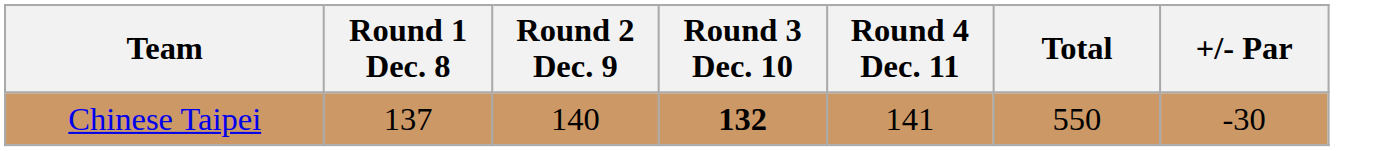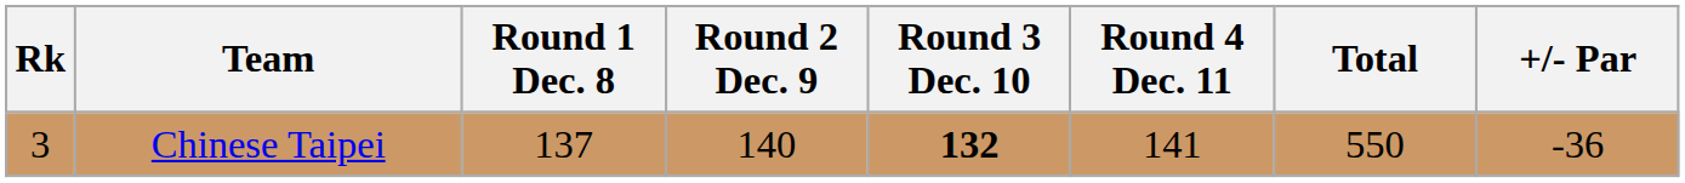 <table class=wikitable style="text-align:center">
 <tr>
+<th width = 10>Rk</th>
 <th width = 150>Team</th>
 <th width = 75>Round 1 <br> Dec. 8</th>
 <th width = 75>Round 2 <br> Dec. 9</th>
 <th width = 75>Round 3 <br> Dec. 10</th>
 <th width = 75>Round 4 <br> Dec. 11</th>
 <th width = 75>Total</th>
 <th width = 75>+/- Par</th>
 </tr>
 <tr bgcolor=CC9966>
+<td>3</td>
 <td><a href='#'>Chinese Taipei</a></td>
 <td>137</td>
 <td>140</td>
 <td><strong>132</strong></td>
 <td>141</td>
 <td>550</td>
-<td>-30</td>
+<td>-36</td>
 </tr>
 </table>
